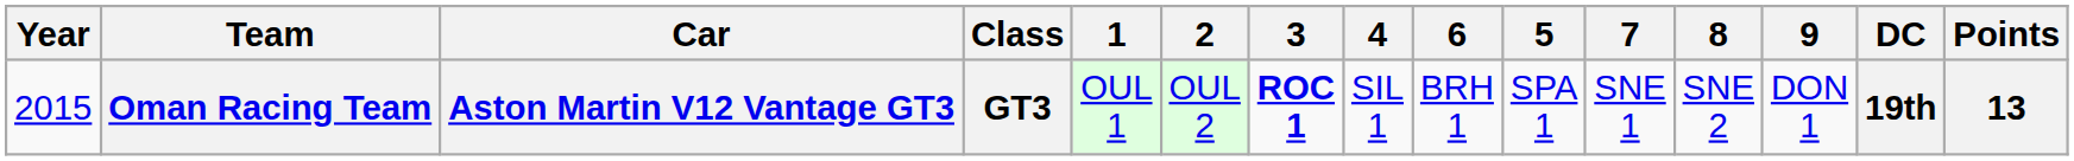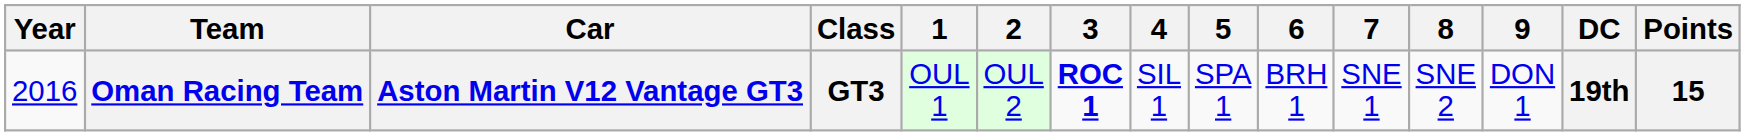 <table class="wikitable" style="text-align:center; font-size:85%">
 <tr>
 <th>Year</th>
 <th>Team</th>
 <th>Car</th>
 <th>Class</th>
 <th>1</th>
 <th>2</th>
 <th>3</th>
 <th>4</th>
+<th>5</th>
 <th>6</th>
-<th>5</th>
 <th>7</th>
 <th>8</th>
 <th>9</th>
 <th>DC</th>
 <th>Points</th>
 </tr>
 <tr>
-<td><a href='#'>2015</a></td>
+<td><a href='#'>2016</a></td>
 <th nowrap><a href='#'>Oman Racing Team</a></th>
 <th nowrap><a href='#'>Aston Martin V12 Vantage GT3</a></th>
 <th>GT3</th>
 <td style="background:#DFFFDF;"><a href='#'>OUL<br>1</a><br></td>
 <td style="background:#DFFFDF;"><a href='#'>OUL<br>2</a><br></td>
 <td><strong><a href='#'>ROC<br>1</a></strong></td>
 <td><a href='#'>SIL<br>1</a></td>
+<td><a href='#'>SPA<br>1</a></td>
 <td><a href='#'>BRH<br>1</a></td>
-<td><a href='#'>SPA<br>1</a></td>
 <td><a href='#'>SNE<br>1</a></td>
 <td><a href='#'>SNE<br>2</a></td>
 <td><a href='#'>DON<br>1</a></td>
 <th>19th</th>
-<th>13</th>
+<th>15</th>
 </tr>
 </table>
